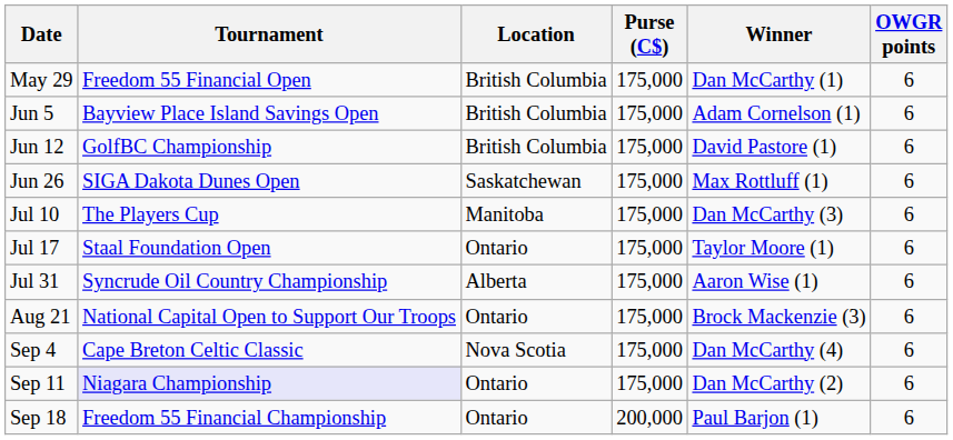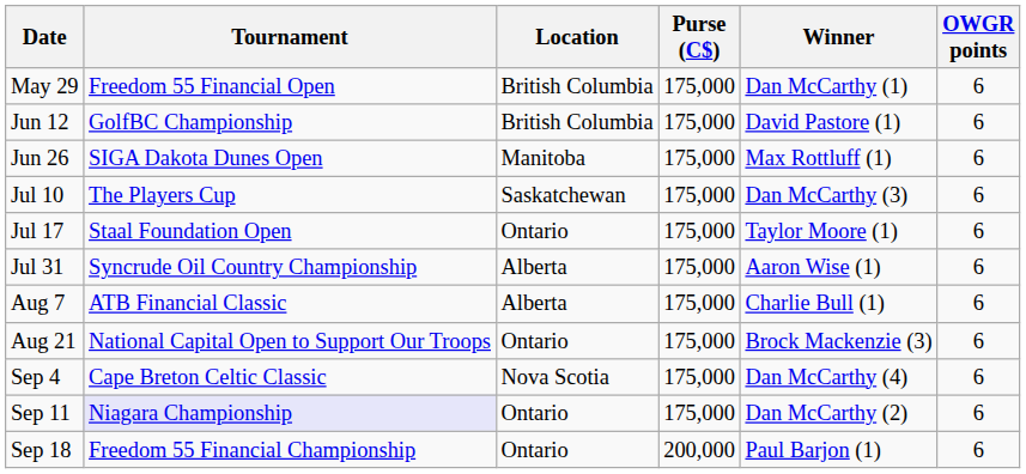 <table class="wikitable" style="font-size:95%">
 <tr>
 <th>Date</th>
 <th>Tournament</th>
 <th>Location</th>
 <th>Purse<br>(<a href='#'>C$</a>)</th>
 <th>Winner</th>
 <th><a href='#'>OWGR</a><br>points</th>
 </tr>
 <tr>
 <td>May 29</td>
 <td><a href='#'>Freedom 55 Financial Open</a></td>
 <td>British Columbia</td>
 <td align=right>175,000</td>
 <td> <a href='#'>Dan McCarthy</a> (1)</td>
 <td align=center>6</td>
 </tr>
 <tr>
-<td>Jun 5</td>
-<td><a href='#'>Bayview Place Island Savings Open</a></td>
-<td>British Columbia</td>
-<td align=right>175,000</td>
-<td> <a href='#'>Adam Cornelson</a> (1)</td>
-<td align=center>6</td>
-</tr>
-<tr>
 <td>Jun 12</td>
 <td><a href='#'>GolfBC Championship</a></td>
 <td>British Columbia</td>
 <td align=right>175,000</td>
 <td> <a href='#'>David Pastore</a> (1)</td>
 <td align=center>6</td>
 </tr>
 <tr>
 <td>Jun 26</td>
 <td><a href='#'>SIGA Dakota Dunes Open</a></td>
-<td>Saskatchewan</td>
+<td>Manitoba</td>
 <td align=right>175,000</td>
 <td> <a href='#'>Max Rottluff</a> (1)</td>
 <td align=center>6</td>
 </tr>
 <tr>
 <td>Jul 10</td>
 <td><a href='#'>The Players Cup</a></td>
-<td>Manitoba</td>
+<td>Saskatchewan</td>
 <td align=right>175,000</td>
 <td> <a href='#'>Dan McCarthy</a> (3)</td>
 <td align=center>6</td>
 </tr>
 <tr>
 <td>Jul 17</td>
 <td><a href='#'>Staal Foundation Open</a></td>
 <td>Ontario</td>
 <td align=right>175,000</td>
 <td> <a href='#'>Taylor Moore</a> (1)</td>
 <td align=center>6</td>
 </tr>
 <tr>
 <td>Jul 31</td>
 <td><a href='#'>Syncrude Oil Country Championship</a></td>
 <td>Alberta</td>
 <td align=right>175,000</td>
 <td> <a href='#'>Aaron Wise</a> (1)</td>
+<td align=center>6</td>
+</tr>
+<tr>
+<td>Aug 7</td>
+<td><a href='#'>ATB Financial Classic</a></td>
+<td>Alberta</td>
+<td align=right>175,000</td>
+<td> <a href='#'>Charlie Bull</a> (1)</td>
 <td align=center>6</td>
 </tr>
 <tr>
 <td>Aug 21</td>
 <td><a href='#'>National Capital Open to Support Our Troops</a></td>
 <td>Ontario</td>
 <td align=right>175,000</td>
 <td> <a href='#'>Brock Mackenzie</a> (3)</td>
 <td align=center>6</td>
 </tr>
 <tr>
 <td>Sep 4</td>
 <td><a href='#'>Cape Breton Celtic Classic</a></td>
 <td>Nova Scotia</td>
 <td align=right>175,000</td>
 <td> <a href='#'>Dan McCarthy</a> (4)</td>
 <td align=center>6</td>
 </tr>
 <tr>
 <td>Sep 11</td>
 <td style="background: lavender;"><a href='#'>Niagara Championship</a></td>
 <td>Ontario</td>
 <td align=right>175,000</td>
 <td> <a href='#'>Dan McCarthy</a> (2)</td>
 <td align=center>6</td>
 </tr>
 <tr>
 <td>Sep 18</td>
 <td><a href='#'>Freedom 55 Financial Championship</a></td>
 <td>Ontario</td>
 <td align=right>200,000</td>
 <td> <a href='#'>Paul Barjon</a> (1)</td>
 <td align=center>6</td>
 </tr>
 </table>
